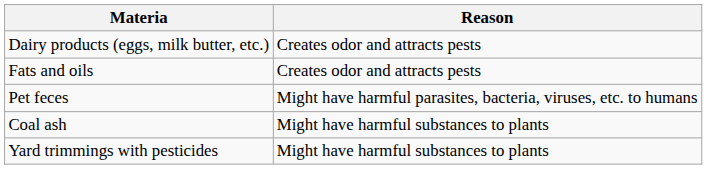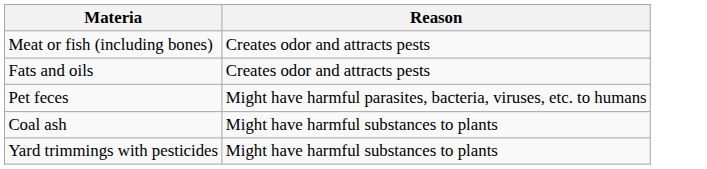 <table class="wikitable">
 <tr>
 <th>Materia</th>
 <th>Reason</th>
 </tr>
 <tr>
-<td>Dairy products (eggs, milk butter, etc.)</td>
+<td>Meat or fish (including bones)</td>
 <td>Creates odor and attracts pests</td>
 </tr>
 <tr>
 <td>Fats and oils</td>
 <td>Creates odor and attracts pests</td>
 </tr>
 <tr>
 <td>Pet feces</td>
 <td>Might have harmful parasites, bacteria, viruses, etc. to humans</td>
 </tr>
 <tr>
 <td>Coal ash</td>
 <td>Might have harmful substances to plants</td>
 </tr>
 <tr>
 <td>Yard trimmings with pesticides</td>
 <td>Might have harmful substances to plants</td>
 </tr>
 </table>
